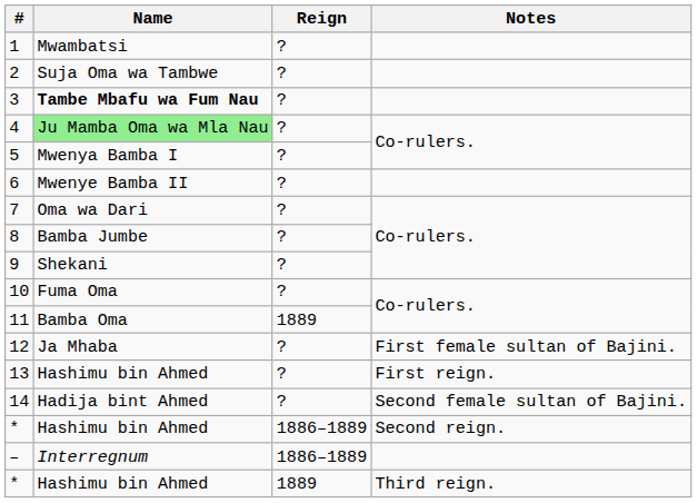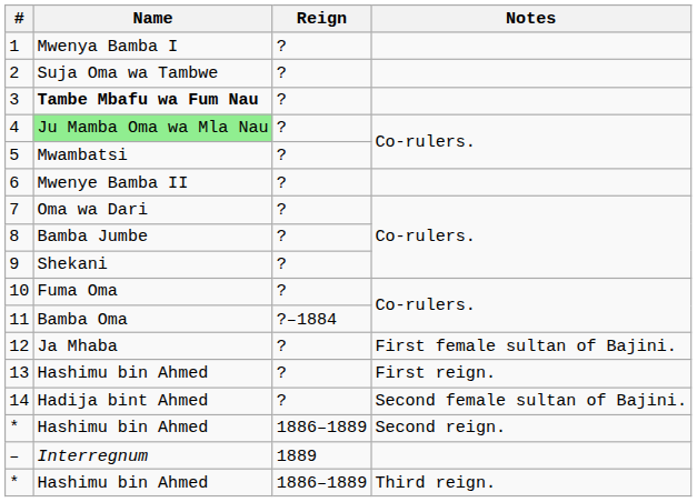 <table class="wikitable">
 <tr>
 <th>#</th>
 <th>Name</th>
 <th>Reign</th>
 <th>Notes</th>
 </tr>
 <tr>
 <td>1</td>
-<td>Mwambatsi</td>
+<td>Mwenya Bamba I</td>
 <td>?</td>
 <td></td>
 </tr>
 <tr>
 <td>2</td>
 <td>Suja Oma wa Tambwe</td>
 <td>?</td>
 <td></td>
 </tr>
 <tr>
 <td>3</td>
 <td><strong>Tambe Mbafu wa Fum Nau</strong></td>
 <td>?</td>
 <td></td>
 </tr>
 <tr>
 <td>4</td>
 <td style="background: lightgreen;">Ju Mamba Oma wa Mla Nau</td>
 <td>?</td>
 <td rowspan="2">Co-rulers.</td>
 </tr>
 <tr>
 <td>5</td>
-<td>Mwenya Bamba I</td>
+<td>Mwambatsi</td>
 <td>?</td>
 </tr>
 <tr>
 <td>6</td>
 <td>Mwenye Bamba II</td>
 <td>?</td>
 <td></td>
 </tr>
 <tr>
 <td>7</td>
 <td>Oma wa Dari</td>
 <td>?</td>
 <td rowspan="3">Co-rulers.</td>
 </tr>
 <tr>
 <td>8</td>
 <td>Bamba Jumbe</td>
 <td>?</td>
 </tr>
 <tr>
 <td>9</td>
 <td>Shekani</td>
 <td>?</td>
 </tr>
 <tr>
 <td>10</td>
 <td>Fuma Oma</td>
 <td>?</td>
 <td rowspan="2">Co-rulers.</td>
 </tr>
 <tr>
 <td>11</td>
 <td>Bamba Oma</td>
-<td>1889</td>
+<td>?–1884</td>
 </tr>
 <tr>
 <td>12</td>
 <td>Ja Mhaba</td>
 <td>?</td>
 <td>First female sultan of Bajini.</td>
 </tr>
 <tr>
 <td>13</td>
 <td>Hashimu bin Ahmed</td>
 <td>?</td>
 <td>First reign.</td>
 </tr>
 <tr>
 <td>14</td>
 <td>Hadija bint Ahmed</td>
 <td>?</td>
 <td>Second female sultan of Bajini.</td>
 </tr>
 <tr>
 <td>*</td>
 <td>Hashimu bin Ahmed</td>
 <td>1886–1889</td>
 <td>Second reign.</td>
 </tr>
 <tr>
 <td>–</td>
 <td><em>Interregnum</em></td>
-<td>1886–1889</td>
+<td>1889</td>
 <td></td>
 </tr>
 <tr>
 <td>*</td>
 <td>Hashimu bin Ahmed</td>
-<td>1889</td>
+<td>1886–1889</td>
 <td>Third reign.</td>
 </tr>
 </table>
